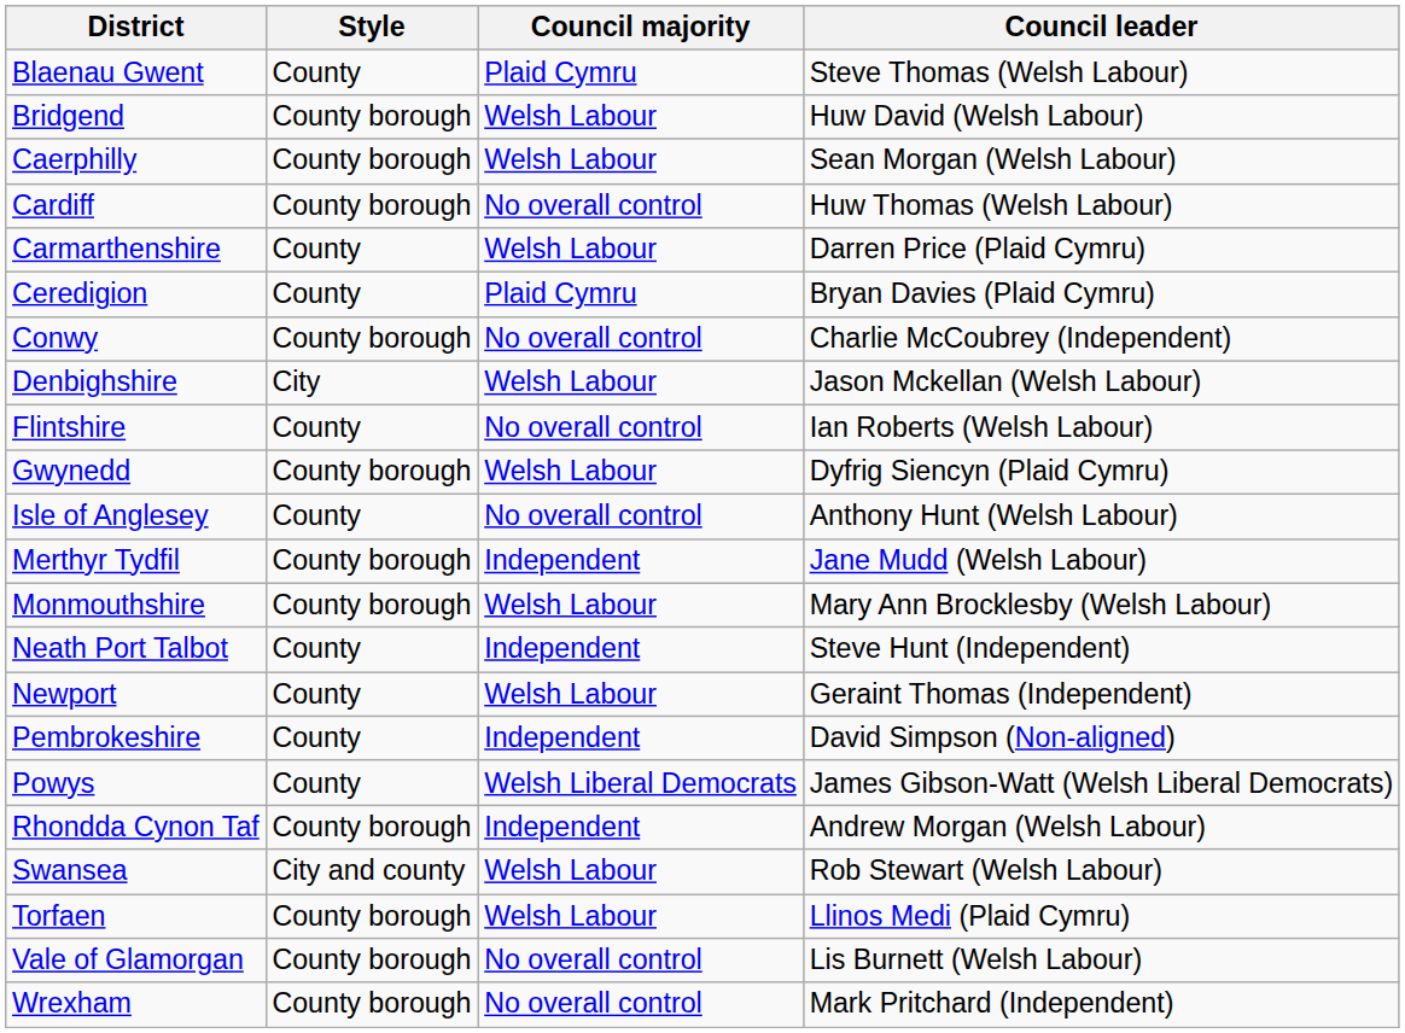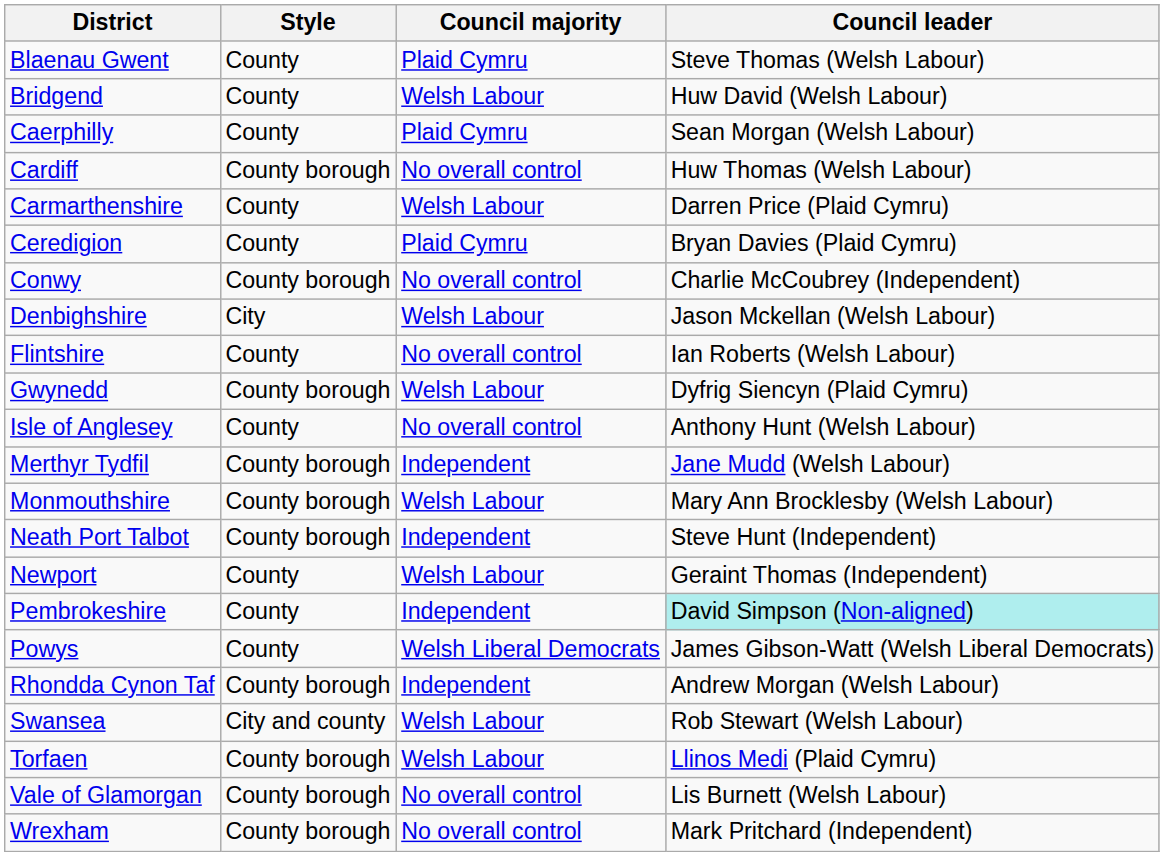 <table class="wikitable sortable">
 <tr>
 <th>District</th>
 <th>Style</th>
 <th>Council majority</th>
 <th>Council leader</th>
 </tr>
 <tr>
 <td><a href='#'>Blaenau Gwent</a></td>
 <td>County</td>
 <td><a href='#'>Plaid Cymru</a></td>
 <td>Steve Thomas (Welsh Labour)</td>
 </tr>
 <tr>
 <td><a href='#'>Bridgend</a></td>
-<td>County borough</td>
+<td>County</td>
 <td><a href='#'>Welsh Labour</a></td>
 <td>Huw David (Welsh Labour)</td>
 </tr>
 <tr>
 <td><a href='#'>Caerphilly</a></td>
-<td>County borough</td>
-<td><a href='#'>Welsh Labour</a></td>
+<td>County</td>
+<td><a href='#'>Plaid Cymru</a></td>
 <td>Sean Morgan (Welsh Labour)</td>
 </tr>
 <tr>
 <td><a href='#'>Cardiff</a></td>
 <td>County borough</td>
 <td><a href='#'>No overall control</a></td>
 <td>Huw Thomas (Welsh Labour)</td>
 </tr>
 <tr>
 <td><a href='#'>Carmarthenshire</a></td>
 <td>County</td>
 <td><a href='#'>Welsh Labour</a></td>
 <td>Darren Price (Plaid Cymru)</td>
 </tr>
 <tr>
 <td><a href='#'>Ceredigion</a></td>
 <td>County</td>
 <td><a href='#'>Plaid Cymru</a></td>
 <td>Bryan Davies (Plaid Cymru)</td>
 </tr>
 <tr>
 <td><a href='#'>Conwy</a></td>
 <td>County borough</td>
 <td><a href='#'>No overall control</a></td>
 <td>Charlie McCoubrey (Independent)</td>
 </tr>
 <tr>
 <td><a href='#'>Denbighshire</a></td>
 <td>City</td>
 <td><a href='#'>Welsh Labour</a></td>
 <td>Jason Mckellan (Welsh Labour)</td>
 </tr>
 <tr>
 <td><a href='#'>Flintshire</a></td>
 <td>County</td>
 <td><a href='#'>No overall control</a></td>
 <td>Ian Roberts (Welsh Labour)</td>
 </tr>
 <tr>
 <td><a href='#'>Gwynedd</a></td>
 <td>County borough</td>
 <td><a href='#'>Welsh Labour</a></td>
 <td>Dyfrig Siencyn (Plaid Cymru)</td>
 </tr>
 <tr>
 <td><a href='#'>Isle of Anglesey</a></td>
 <td>County</td>
 <td><a href='#'>No overall control</a></td>
 <td>Anthony Hunt (Welsh Labour)</td>
 </tr>
 <tr>
 <td><a href='#'>Merthyr Tydfil</a></td>
 <td>County borough</td>
 <td><a href='#'>Independent</a></td>
 <td><a href='#'>Jane Mudd</a> (Welsh Labour)</td>
 </tr>
 <tr>
 <td><a href='#'>Monmouthshire</a></td>
 <td>County borough</td>
 <td><a href='#'>Welsh Labour</a></td>
 <td>Mary Ann Brocklesby (Welsh Labour)</td>
 </tr>
 <tr>
 <td><a href='#'>Neath Port Talbot</a></td>
-<td>County</td>
+<td>County borough</td>
 <td><a href='#'>Independent</a></td>
 <td>Steve Hunt (Independent)</td>
 </tr>
 <tr>
 <td><a href='#'>Newport</a></td>
 <td>County</td>
 <td><a href='#'>Welsh Labour</a></td>
 <td>Geraint Thomas (Independent)</td>
 </tr>
 <tr>
 <td><a href='#'>Pembrokeshire</a></td>
 <td>County</td>
 <td><a href='#'>Independent</a></td>
-<td>David Simpson (<a href='#'>Non-aligned</a>)</td>
+<td style="background: paleturquoise;">David Simpson (<a href='#'>Non-aligned</a>)</td>
 </tr>
 <tr>
 <td><a href='#'>Powys</a></td>
 <td>County</td>
 <td><a href='#'>Welsh Liberal Democrats</a></td>
 <td>James Gibson-Watt (Welsh Liberal Democrats)</td>
 </tr>
 <tr>
 <td><a href='#'>Rhondda Cynon Taf</a></td>
 <td>County borough</td>
 <td><a href='#'>Independent</a></td>
 <td>Andrew Morgan (Welsh Labour)</td>
 </tr>
 <tr>
 <td><a href='#'>Swansea</a></td>
 <td>City and county</td>
 <td><a href='#'>Welsh Labour</a></td>
 <td>Rob Stewart (Welsh Labour)</td>
 </tr>
 <tr>
 <td><a href='#'>Torfaen</a></td>
 <td>County borough</td>
 <td><a href='#'>Welsh Labour</a></td>
 <td><a href='#'>Llinos Medi</a> (Plaid Cymru)</td>
 </tr>
 <tr>
 <td><a href='#'>Vale of Glamorgan</a></td>
 <td>County borough</td>
 <td><a href='#'>No overall control</a></td>
 <td>Lis Burnett (Welsh Labour)</td>
 </tr>
 <tr>
 <td><a href='#'>Wrexham</a></td>
 <td>County borough</td>
 <td><a href='#'>No overall control</a></td>
 <td>Mark Pritchard (Independent)</td>
 </tr>
 </table>
